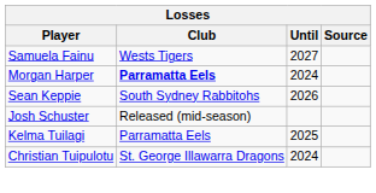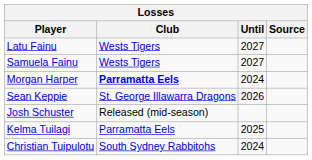 <table class="wikitable">
 <tr>
 <th colspan="4">Losses</th>
 </tr>
 <tr>
 <th>Player</th>
 <th>Club</th>
 <th>Until</th>
 <th>Source</th>
+</tr>
+<tr>
+<td><a href='#'>Latu Fainu</a></td>
+<td> <a href='#'>Wests Tigers</a></td>
+<td>2027</td>
+<td></td>
 </tr>
 <tr>
 <td><a href='#'>Samuela Fainu</a></td>
 <td> <a href='#'>Wests Tigers</a></td>
 <td>2027</td>
 <td></td>
 </tr>
 <tr>
 <td><a href='#'>Morgan Harper</a></td>
 <td><strong> <a href='#'>Parramatta Eels</a></strong></td>
 <td>2024</td>
 <td></td>
 </tr>
 <tr>
 <td><a href='#'>Sean Keppie</a></td>
-<td> <a href='#'>South Sydney Rabbitohs</a></td>
+<td> <a href='#'>St. George Illawarra Dragons</a></td>
 <td>2026</td>
 <td></td>
 </tr>
 <tr>
 <td><a href='#'>Josh Schuster</a></td>
 <td>Released (mid-season)</td>
 <td></td>
 <td></td>
 </tr>
 <tr>
 <td><a href='#'>Kelma Tuilagi</a></td>
 <td> <a href='#'>Parramatta Eels</a></td>
 <td>2025</td>
 <td></td>
 </tr>
 <tr>
 <td><a href='#'>Christian Tuipulotu</a></td>
-<td> <a href='#'>St. George Illawarra Dragons</a></td>
+<td> <a href='#'>South Sydney Rabbitohs</a></td>
 <td>2024</td>
 <td></td>
 </tr>
 </table>
